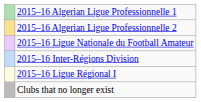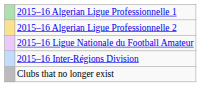 <table class="wikitable" style="text-align:left; font-size:95%;">
 <tr>
 <td style="width:10px; background:#ace1af;"></td>
 <td><a href='#'>2015–16 Algerian Ligue Professionnelle 1</a></td>
 </tr>
 <tr>
 <td style="width:10px; background:#fbe08d;"></td>
 <td><a href='#'>2015–16 Algerian Ligue Professionnelle 2</a></td>
 </tr>
 <tr>
 <td style="width:10px; background:#ebc9fe;"></td>
 <td><a href='#'>2015–16 Ligue Nationale du Football Amateur</a></td>
 </tr>
 <tr>
 <td style="width:10px; background:#c1ddfd;"></td>
 <td><a href='#'>2015–16 Inter-Régions Division</a></td>
 </tr>
 <tr>
-<td style="width:10px; background:#fffddf;"></td>
-<td><a href='#'>2015–16 Ligue Régional I</a></td>
-</tr>
-<tr>
 <td style="width:10px; background:#bbb;"></td>
 <td>Clubs that no longer exist</td>
 </tr>
 </table>
